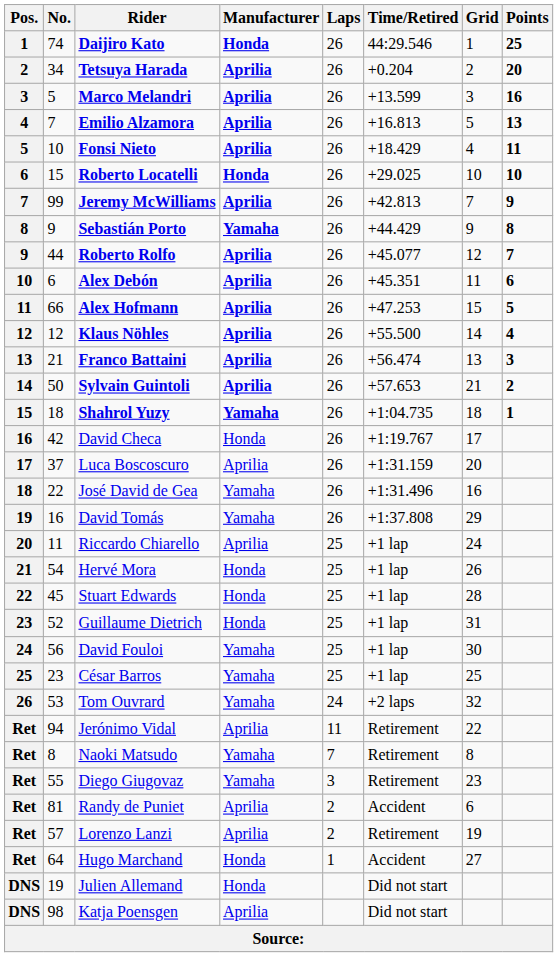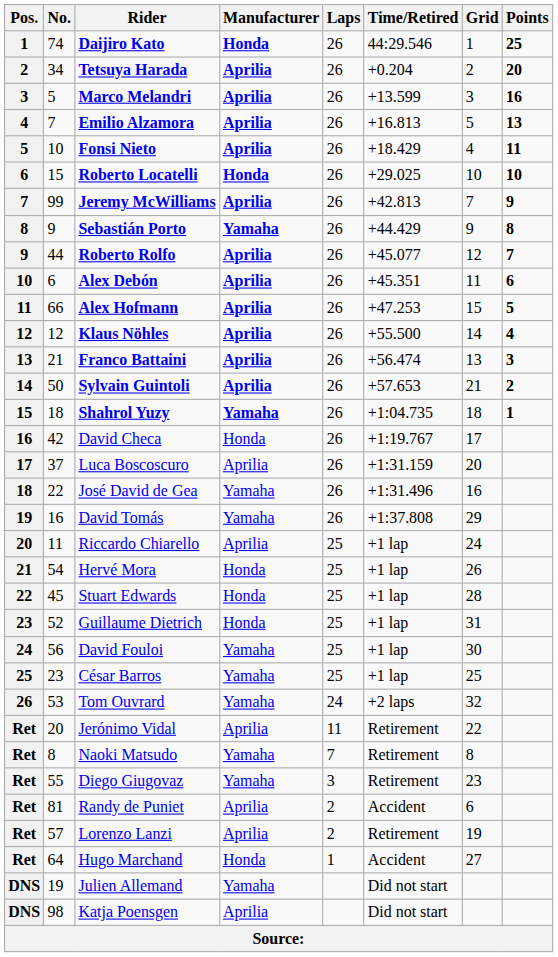 <table class="wikitable" style="font-size: 95%;">
 <tr>
 <th>Pos.</th>
 <th>No.</th>
 <th>Rider</th>
 <th>Manufacturer</th>
 <th>Laps</th>
 <th>Time/Retired</th>
 <th>Grid</th>
 <th>Points</th>
 </tr>
 <tr>
 <th>1</th>
 <td>74</td>
 <td> <strong><a href='#'>Daijiro Kato</a></strong></td>
 <td><strong><a href='#'>Honda</a></strong></td>
 <td>26</td>
 <td>44:29.546</td>
 <td>1</td>
 <td><strong>25</strong></td>
 </tr>
 <tr>
 <th>2</th>
 <td>34</td>
 <td> <strong><a href='#'>Tetsuya Harada</a></strong></td>
 <td><strong><a href='#'>Aprilia</a></strong></td>
 <td>26</td>
 <td>+0.204</td>
 <td>2</td>
 <td><strong>20</strong></td>
 </tr>
 <tr>
 <th>3</th>
 <td>5</td>
 <td> <strong><a href='#'>Marco Melandri</a></strong></td>
 <td><strong><a href='#'>Aprilia</a></strong></td>
 <td>26</td>
 <td>+13.599</td>
 <td>3</td>
 <td><strong>16</strong></td>
 </tr>
 <tr>
 <th>4</th>
 <td>7</td>
 <td> <strong><a href='#'>Emilio Alzamora</a></strong></td>
 <td><strong><a href='#'>Aprilia</a></strong></td>
 <td>26</td>
 <td>+16.813</td>
 <td>5</td>
 <td><strong>13</strong></td>
 </tr>
 <tr>
 <th>5</th>
 <td>10</td>
 <td> <strong><a href='#'>Fonsi Nieto</a></strong></td>
 <td><strong><a href='#'>Aprilia</a></strong></td>
 <td>26</td>
 <td>+18.429</td>
 <td>4</td>
 <td><strong>11</strong></td>
 </tr>
 <tr>
 <th>6</th>
 <td>15</td>
 <td> <strong><a href='#'>Roberto Locatelli</a></strong></td>
 <td><strong><a href='#'>Honda</a></strong></td>
 <td>26</td>
 <td>+29.025</td>
 <td>10</td>
 <td><strong>10</strong></td>
 </tr>
 <tr>
 <th>7</th>
 <td>99</td>
 <td> <strong><a href='#'>Jeremy McWilliams</a></strong></td>
 <td><strong><a href='#'>Aprilia</a></strong></td>
 <td>26</td>
 <td>+42.813</td>
 <td>7</td>
 <td><strong>9</strong></td>
 </tr>
 <tr>
 <th>8</th>
 <td>9</td>
 <td> <strong><a href='#'>Sebastián Porto</a></strong></td>
 <td><strong><a href='#'>Yamaha</a></strong></td>
 <td>26</td>
 <td>+44.429</td>
 <td>9</td>
 <td><strong>8</strong></td>
 </tr>
 <tr>
 <th>9</th>
 <td>44</td>
 <td> <strong><a href='#'>Roberto Rolfo</a></strong></td>
 <td><strong><a href='#'>Aprilia</a></strong></td>
 <td>26</td>
 <td>+45.077</td>
 <td>12</td>
 <td><strong>7</strong></td>
 </tr>
 <tr>
 <th>10</th>
 <td>6</td>
 <td> <strong><a href='#'>Alex Debón</a></strong></td>
 <td><strong><a href='#'>Aprilia</a></strong></td>
 <td>26</td>
 <td>+45.351</td>
 <td>11</td>
 <td><strong>6</strong></td>
 </tr>
 <tr>
 <th>11</th>
 <td>66</td>
 <td> <strong><a href='#'>Alex Hofmann</a></strong></td>
 <td><strong><a href='#'>Aprilia</a></strong></td>
 <td>26</td>
 <td>+47.253</td>
 <td>15</td>
 <td><strong>5</strong></td>
 </tr>
 <tr>
 <th>12</th>
 <td>12</td>
 <td> <strong><a href='#'>Klaus Nöhles</a></strong></td>
 <td><strong><a href='#'>Aprilia</a></strong></td>
 <td>26</td>
 <td>+55.500</td>
 <td>14</td>
 <td><strong>4</strong></td>
 </tr>
 <tr>
 <th>13</th>
 <td>21</td>
 <td> <strong><a href='#'>Franco Battaini</a></strong></td>
 <td><strong><a href='#'>Aprilia</a></strong></td>
 <td>26</td>
 <td>+56.474</td>
 <td>13</td>
 <td><strong>3</strong></td>
 </tr>
 <tr>
 <th>14</th>
 <td>50</td>
 <td> <strong><a href='#'>Sylvain Guintoli</a></strong></td>
 <td><strong><a href='#'>Aprilia</a></strong></td>
 <td>26</td>
 <td>+57.653</td>
 <td>21</td>
 <td><strong>2</strong></td>
 </tr>
 <tr>
 <th>15</th>
 <td>18</td>
 <td> <strong><a href='#'>Shahrol Yuzy</a></strong></td>
 <td><strong><a href='#'>Yamaha</a></strong></td>
 <td>26</td>
 <td>+1:04.735</td>
 <td>18</td>
 <td><strong>1</strong></td>
 </tr>
 <tr>
 <th>16</th>
 <td>42</td>
 <td> <a href='#'>David Checa</a></td>
 <td><a href='#'>Honda</a></td>
 <td>26</td>
 <td>+1:19.767</td>
 <td>17</td>
 <td></td>
 </tr>
 <tr>
 <th>17</th>
 <td>37</td>
 <td> <a href='#'>Luca Boscoscuro</a></td>
 <td><a href='#'>Aprilia</a></td>
 <td>26</td>
 <td>+1:31.159</td>
 <td>20</td>
 <td></td>
 </tr>
 <tr>
 <th>18</th>
 <td>22</td>
 <td> <a href='#'>José David de Gea</a></td>
 <td><a href='#'>Yamaha</a></td>
 <td>26</td>
 <td>+1:31.496</td>
 <td>16</td>
 <td></td>
 </tr>
 <tr>
 <th>19</th>
 <td>16</td>
 <td> <a href='#'>David Tomás</a></td>
 <td><a href='#'>Yamaha</a></td>
 <td>26</td>
 <td>+1:37.808</td>
 <td>29</td>
 <td></td>
 </tr>
 <tr>
 <th>20</th>
 <td>11</td>
 <td> <a href='#'>Riccardo Chiarello</a></td>
 <td><a href='#'>Aprilia</a></td>
 <td>25</td>
 <td>+1 lap</td>
 <td>24</td>
 <td></td>
 </tr>
 <tr>
 <th>21</th>
 <td>54</td>
 <td> <a href='#'>Hervé Mora</a></td>
 <td><a href='#'>Honda</a></td>
 <td>25</td>
 <td>+1 lap</td>
 <td>26</td>
 <td></td>
 </tr>
 <tr>
 <th>22</th>
 <td>45</td>
 <td> <a href='#'>Stuart Edwards</a></td>
 <td><a href='#'>Honda</a></td>
 <td>25</td>
 <td>+1 lap</td>
 <td>28</td>
 <td></td>
 </tr>
 <tr>
 <th>23</th>
 <td>52</td>
 <td> <a href='#'>Guillaume Dietrich</a></td>
 <td><a href='#'>Honda</a></td>
 <td>25</td>
 <td>+1 lap</td>
 <td>31</td>
 <td></td>
 </tr>
 <tr>
 <th>24</th>
 <td>56</td>
 <td> <a href='#'>David Fouloi</a></td>
 <td><a href='#'>Yamaha</a></td>
 <td>25</td>
 <td>+1 lap</td>
 <td>30</td>
 <td></td>
 </tr>
 <tr>
 <th>25</th>
 <td>23</td>
 <td> <a href='#'>César Barros</a></td>
 <td><a href='#'>Yamaha</a></td>
 <td>25</td>
 <td>+1 lap</td>
 <td>25</td>
 <td></td>
 </tr>
 <tr>
 <th>26</th>
 <td>53</td>
 <td> <a href='#'>Tom Ouvrard</a></td>
 <td><a href='#'>Yamaha</a></td>
 <td>24</td>
 <td>+2 laps</td>
 <td>32</td>
 <td></td>
 </tr>
 <tr>
 <th>Ret</th>
-<td>94</td>
+<td>20</td>
 <td> <a href='#'>Jerónimo Vidal</a></td>
 <td><a href='#'>Aprilia</a></td>
 <td>11</td>
 <td>Retirement</td>
 <td>22</td>
 <td></td>
 </tr>
 <tr>
 <th>Ret</th>
 <td>8</td>
 <td> <a href='#'>Naoki Matsudo</a></td>
 <td><a href='#'>Yamaha</a></td>
 <td>7</td>
 <td>Retirement</td>
 <td>8</td>
 <td></td>
 </tr>
 <tr>
 <th>Ret</th>
 <td>55</td>
 <td> <a href='#'>Diego Giugovaz</a></td>
 <td><a href='#'>Yamaha</a></td>
 <td>3</td>
 <td>Retirement</td>
 <td>23</td>
 <td></td>
 </tr>
 <tr>
 <th>Ret</th>
 <td>81</td>
 <td> <a href='#'>Randy de Puniet</a></td>
 <td><a href='#'>Aprilia</a></td>
 <td>2</td>
 <td>Accident</td>
 <td>6</td>
 <td></td>
 </tr>
 <tr>
 <th>Ret</th>
 <td>57</td>
 <td> <a href='#'>Lorenzo Lanzi</a></td>
 <td><a href='#'>Aprilia</a></td>
 <td>2</td>
 <td>Retirement</td>
 <td>19</td>
 <td></td>
 </tr>
 <tr>
 <th>Ret</th>
 <td>64</td>
 <td> <a href='#'>Hugo Marchand</a></td>
 <td><a href='#'>Honda</a></td>
 <td>1</td>
 <td>Accident</td>
 <td>27</td>
 <td></td>
 </tr>
 <tr>
 <th>DNS</th>
 <td>19</td>
 <td> <a href='#'>Julien Allemand</a></td>
-<td><a href='#'>Honda</a></td>
+<td><a href='#'>Yamaha</a></td>
 <td></td>
 <td>Did not start</td>
 <td></td>
 <td></td>
 </tr>
 <tr>
 <th>DNS</th>
 <td>98</td>
 <td> <a href='#'>Katja Poensgen</a></td>
 <td><a href='#'>Aprilia</a></td>
 <td></td>
 <td>Did not start</td>
 <td></td>
 <td></td>
 </tr>
 <tr>
 <th colspan=8>Source: </th>
 </tr>
 </table>
